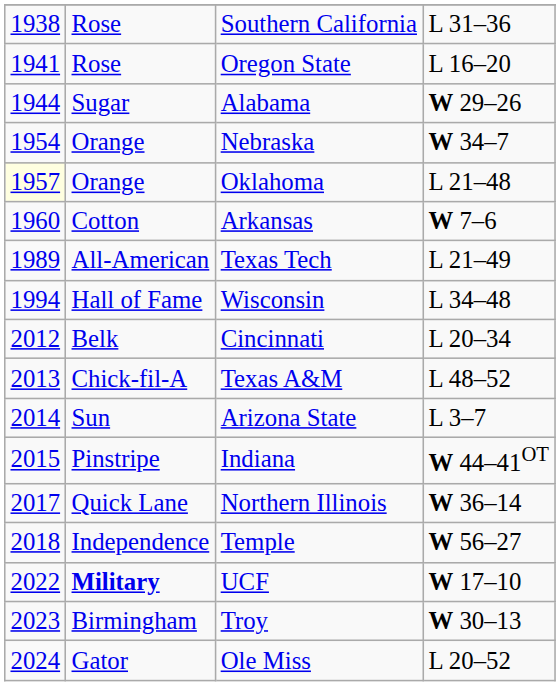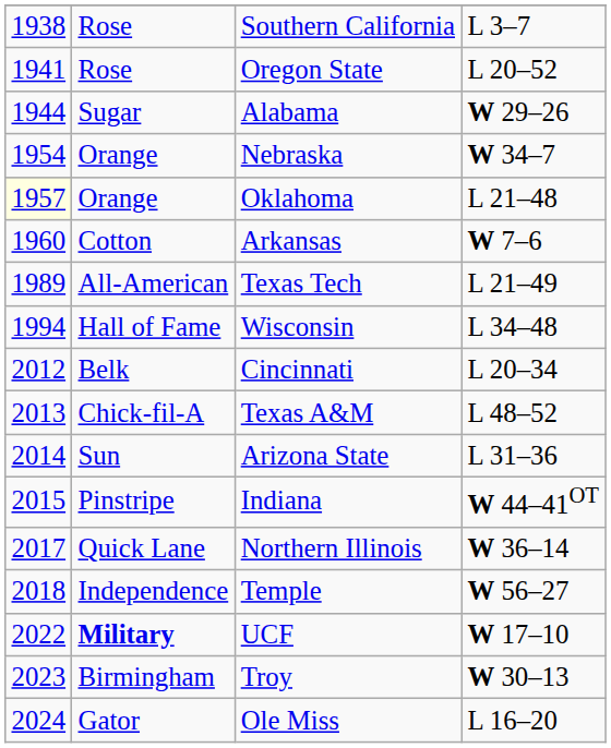 <table class="wikitable">
 <tr>
 </tr>
 <tr>
 <td><a href='#'>1938</a></td>
 <td><a href='#'>Rose</a></td>
 <td><a href='#'>Southern California</a></td>
-<td>L 31–36</td>
+<td>L 3–7</td>
 </tr>
 <tr>
 <td><a href='#'>1941</a></td>
 <td><a href='#'>Rose</a></td>
 <td><a href='#'>Oregon State</a></td>
-<td>L 16–20</td>
+<td>L 20–52</td>
 </tr>
 <tr>
 <td><a href='#'>1944</a></td>
 <td><a href='#'>Sugar</a></td>
 <td><a href='#'>Alabama</a></td>
 <td><strong>W</strong> 29–26</td>
 </tr>
 <tr>
 <td><a href='#'>1954</a></td>
 <td><a href='#'>Orange</a></td>
 <td><a href='#'>Nebraska</a></td>
 <td><strong>W</strong> 34–7</td>
 </tr>
 <tr>
 <td style="background: lightyellow;"><a href='#'>1957</a></td>
 <td><a href='#'>Orange</a></td>
 <td><a href='#'>Oklahoma</a></td>
 <td>L 21–48</td>
 </tr>
 <tr>
 <td><a href='#'>1960</a></td>
 <td><a href='#'>Cotton</a></td>
 <td><a href='#'>Arkansas</a></td>
 <td><strong>W</strong> 7–6</td>
 </tr>
 <tr>
 <td><a href='#'>1989</a></td>
 <td><a href='#'>All-American</a></td>
 <td><a href='#'>Texas Tech</a></td>
 <td>L 21–49</td>
 </tr>
 <tr>
 <td><a href='#'>1994</a></td>
 <td><a href='#'>Hall of Fame</a></td>
 <td><a href='#'>Wisconsin</a></td>
 <td>L 34–48</td>
 </tr>
 <tr>
 <td><a href='#'>2012</a></td>
 <td><a href='#'>Belk</a></td>
 <td><a href='#'>Cincinnati</a></td>
 <td>L 20–34</td>
 </tr>
 <tr>
 <td><a href='#'>2013</a></td>
 <td><a href='#'>Chick-fil-A</a></td>
 <td><a href='#'>Texas A&M</a></td>
 <td>L 48–52</td>
 </tr>
 <tr>
 <td><a href='#'>2014</a></td>
 <td><a href='#'>Sun</a></td>
 <td><a href='#'>Arizona State</a></td>
-<td>L 3–7</td>
+<td>L 31–36</td>
 </tr>
 <tr>
 <td><a href='#'>2015</a></td>
 <td><a href='#'>Pinstripe</a></td>
 <td><a href='#'>Indiana</a></td>
 <td><strong>W</strong> 44–41<sup>OT</sup></td>
 </tr>
 <tr>
 <td><a href='#'>2017</a></td>
 <td><a href='#'>Quick Lane</a></td>
 <td><a href='#'>Northern Illinois</a></td>
 <td><strong>W</strong> 36–14</td>
 </tr>
 <tr>
 <td><a href='#'>2018</a></td>
 <td><a href='#'>Independence</a></td>
 <td><a href='#'>Temple</a></td>
 <td><strong>W</strong> 56–27</td>
 </tr>
 <tr>
 <td><a href='#'>2022</a></td>
 <td><strong><a href='#'>Military</a></strong></td>
 <td><a href='#'>UCF</a></td>
 <td><strong>W</strong> 17–10</td>
 </tr>
 <tr>
 <td><a href='#'>2023</a></td>
 <td><a href='#'>Birmingham</a></td>
 <td><a href='#'>Troy</a></td>
 <td><strong>W</strong> 30–13</td>
 </tr>
 <tr>
 <td><a href='#'>2024</a></td>
 <td><a href='#'>Gator</a></td>
 <td><a href='#'>Ole Miss</a></td>
-<td>L 20–52</td>
+<td>L 16–20</td>
 </tr>
 </table>
